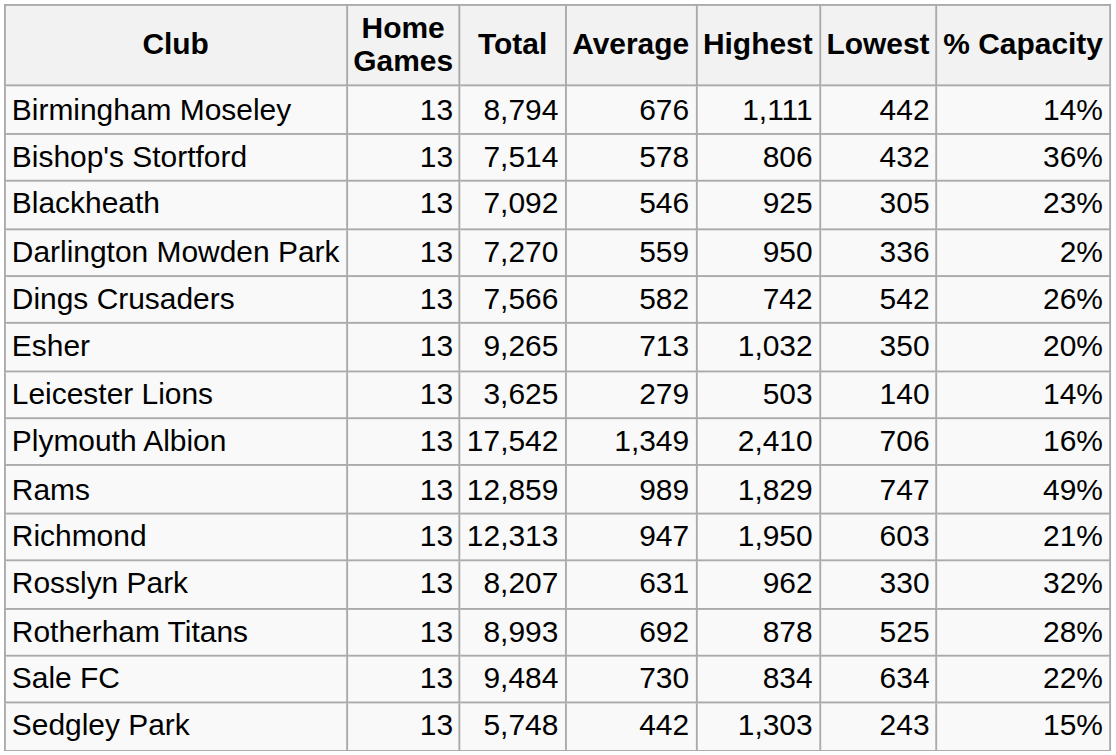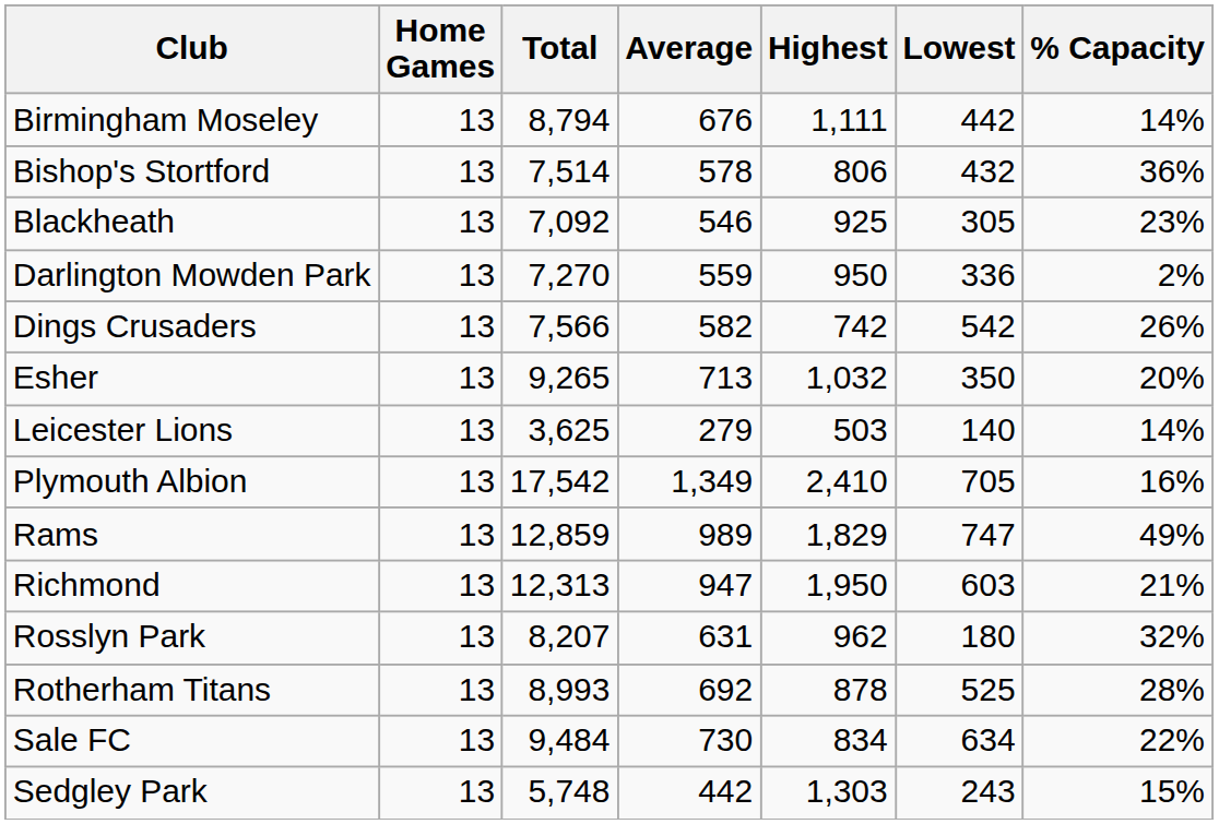 <table class="wikitable sortable" style="text-align:right">
 <tr>
 <th>Club</th>
 <th>Home<br>Games</th>
 <th>Total</th>
 <th>Average</th>
 <th>Highest</th>
 <th>Lowest</th>
 <th>% Capacity</th>
 </tr>
 <tr>
 <td style="text-align:left">Birmingham Moseley</td>
 <td>13</td>
 <td>8,794</td>
 <td>676</td>
 <td>1,111</td>
 <td>442</td>
 <td>14%</td>
 </tr>
 <tr>
 <td style="text-align:left">Bishop's Stortford</td>
 <td>13</td>
 <td>7,514</td>
 <td>578</td>
 <td>806</td>
 <td>432</td>
 <td>36%</td>
 </tr>
 <tr>
 <td style="text-align:left">Blackheath</td>
 <td>13</td>
 <td>7,092</td>
 <td>546</td>
 <td>925</td>
 <td>305</td>
 <td>23%</td>
 </tr>
 <tr>
 <td style="text-align:left">Darlington Mowden Park</td>
 <td>13</td>
 <td>7,270</td>
 <td>559</td>
 <td>950</td>
 <td>336</td>
 <td>2%</td>
 </tr>
 <tr>
 <td style="text-align:left">Dings Crusaders</td>
 <td>13</td>
 <td>7,566</td>
 <td>582</td>
 <td>742</td>
 <td>542</td>
 <td>26%</td>
 </tr>
 <tr>
 <td style="text-align:left">Esher</td>
 <td>13</td>
 <td>9,265</td>
 <td>713</td>
 <td>1,032</td>
 <td>350</td>
 <td>20%</td>
 </tr>
 <tr>
 <td style="text-align:left">Leicester Lions</td>
 <td>13</td>
 <td>3,625</td>
 <td>279</td>
 <td>503</td>
 <td>140</td>
 <td>14%</td>
 </tr>
 <tr>
 <td style="text-align:left">Plymouth Albion</td>
 <td>13</td>
 <td>17,542</td>
 <td>1,349</td>
 <td>2,410</td>
-<td>706</td>
+<td>705</td>
 <td>16%</td>
 </tr>
 <tr>
 <td style="text-align:left">Rams</td>
 <td>13</td>
 <td>12,859</td>
 <td>989</td>
 <td>1,829</td>
 <td>747</td>
 <td>49%</td>
 </tr>
 <tr>
 <td style="text-align:left">Richmond</td>
 <td>13</td>
 <td>12,313</td>
 <td>947</td>
 <td>1,950</td>
 <td>603</td>
 <td>21%</td>
 </tr>
 <tr>
 <td style="text-align:left">Rosslyn Park</td>
 <td>13</td>
 <td>8,207</td>
 <td>631</td>
 <td>962</td>
-<td>330</td>
+<td>180</td>
 <td>32%</td>
 </tr>
 <tr>
 <td style="text-align:left">Rotherham Titans</td>
 <td>13</td>
 <td>8,993</td>
 <td>692</td>
 <td>878</td>
 <td>525</td>
 <td>28%</td>
 </tr>
 <tr>
 <td style="text-align:left">Sale FC</td>
 <td>13</td>
 <td>9,484</td>
 <td>730</td>
 <td>834</td>
 <td>634</td>
 <td>22%</td>
 </tr>
 <tr>
 <td style="text-align:left">Sedgley Park</td>
 <td>13</td>
 <td>5,748</td>
 <td>442</td>
 <td>1,303</td>
 <td>243</td>
 <td>15%</td>
 </tr>
 <tr>
 </tr>
 </table>
